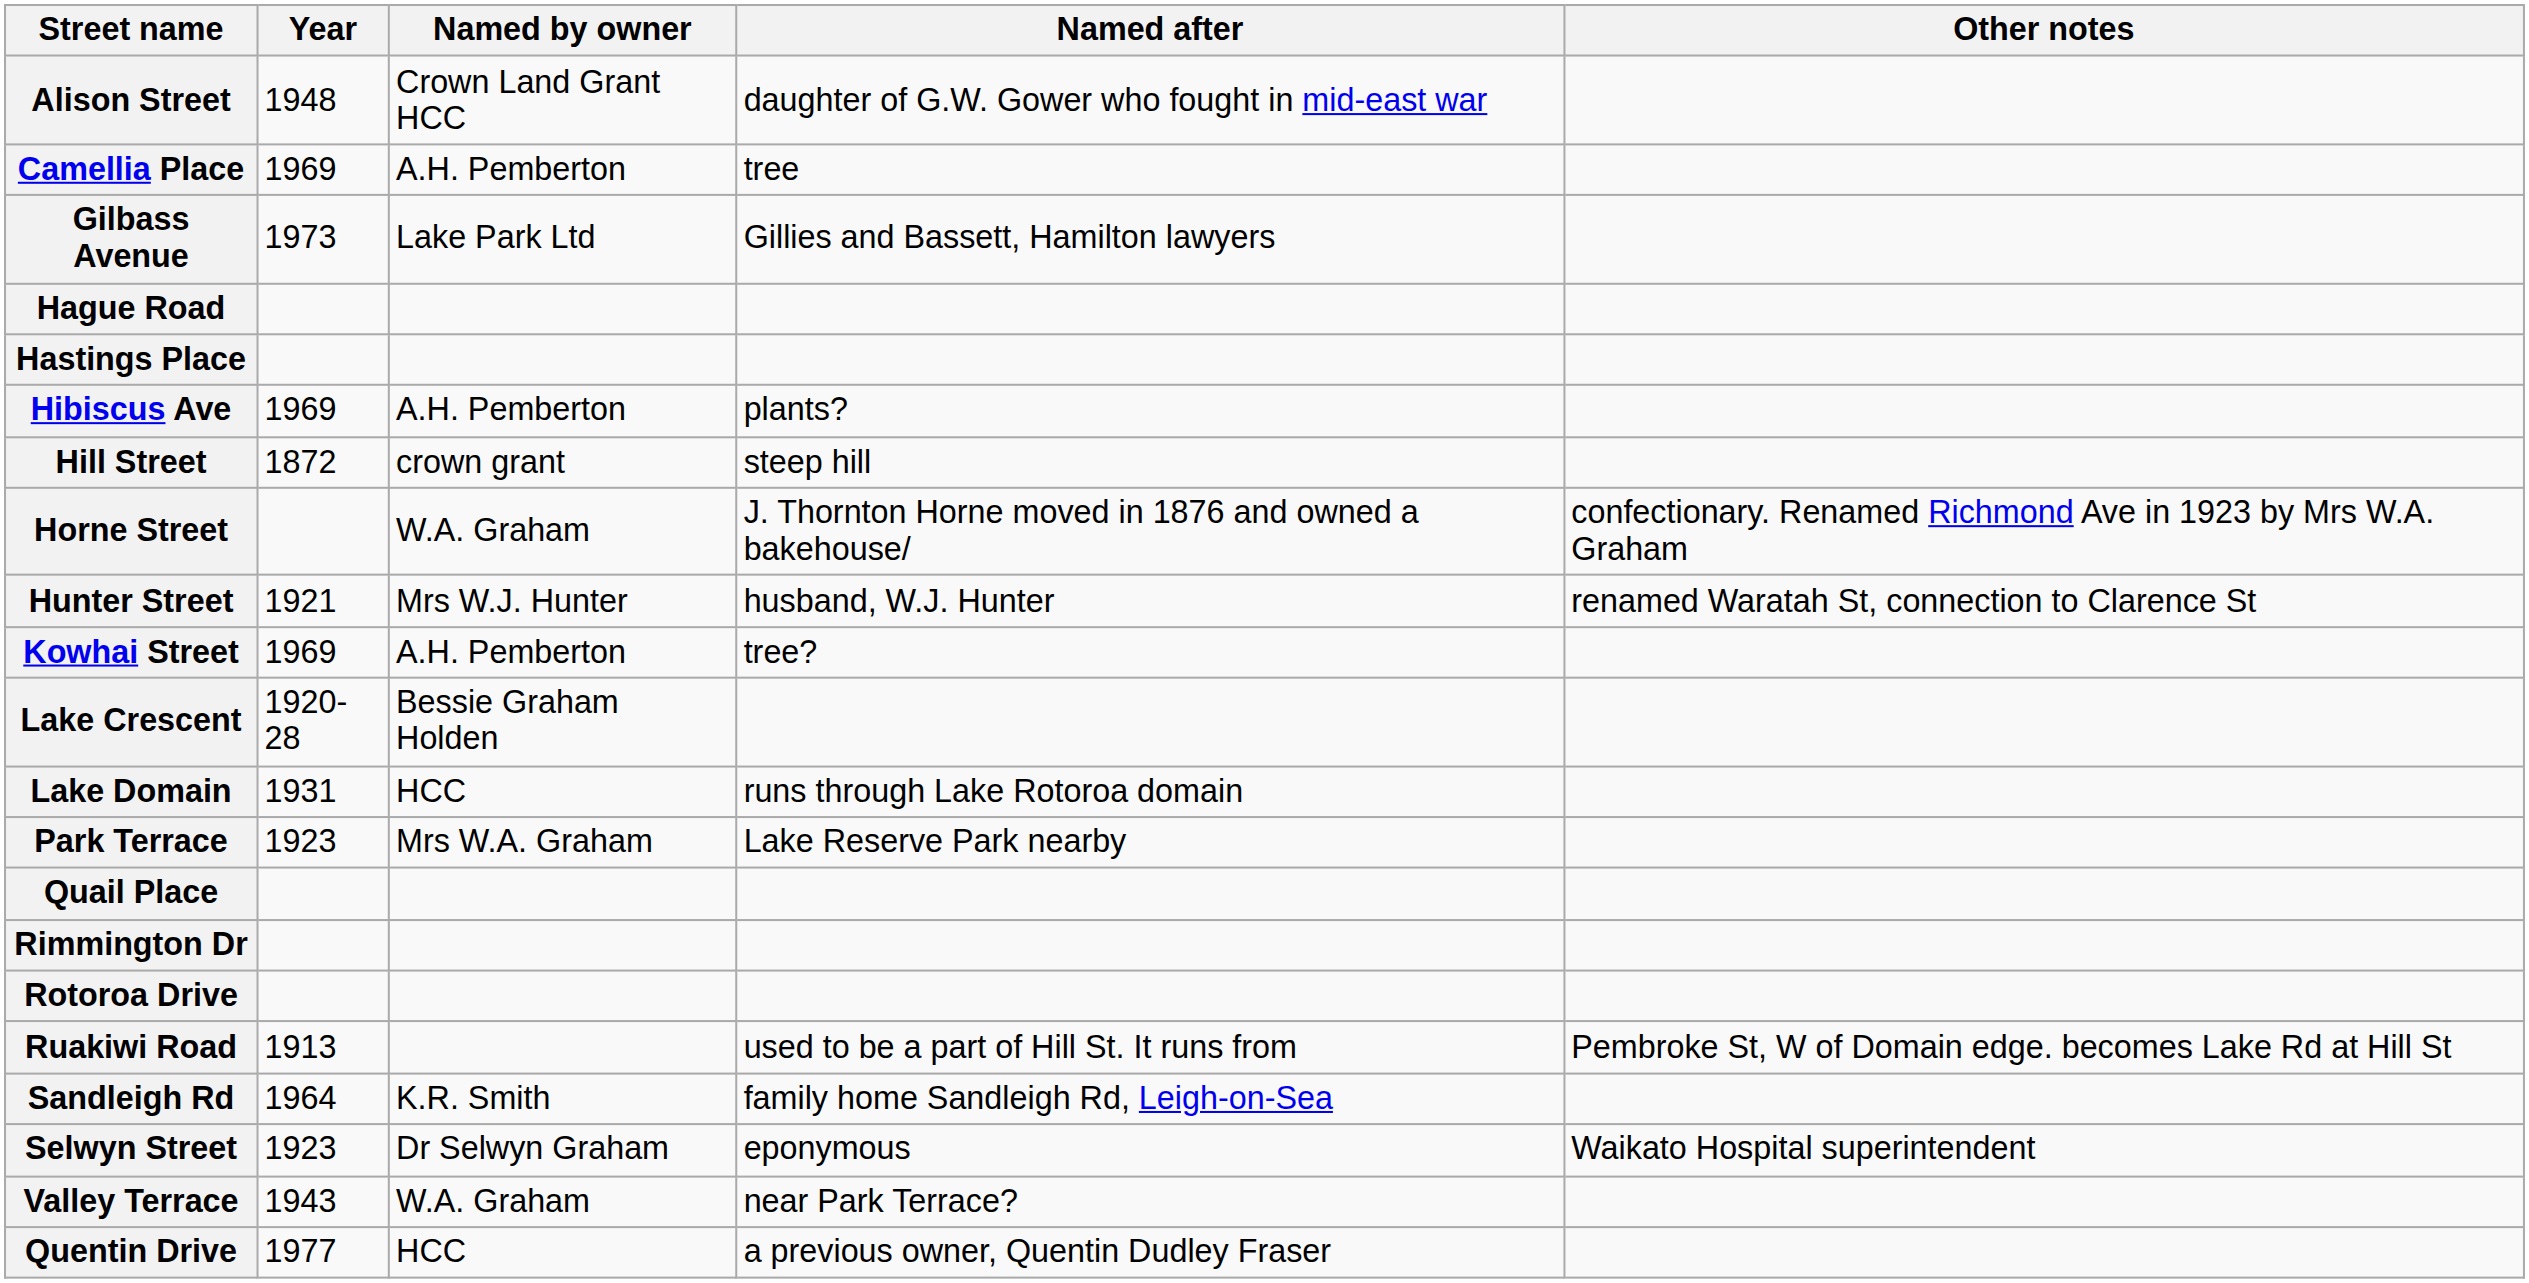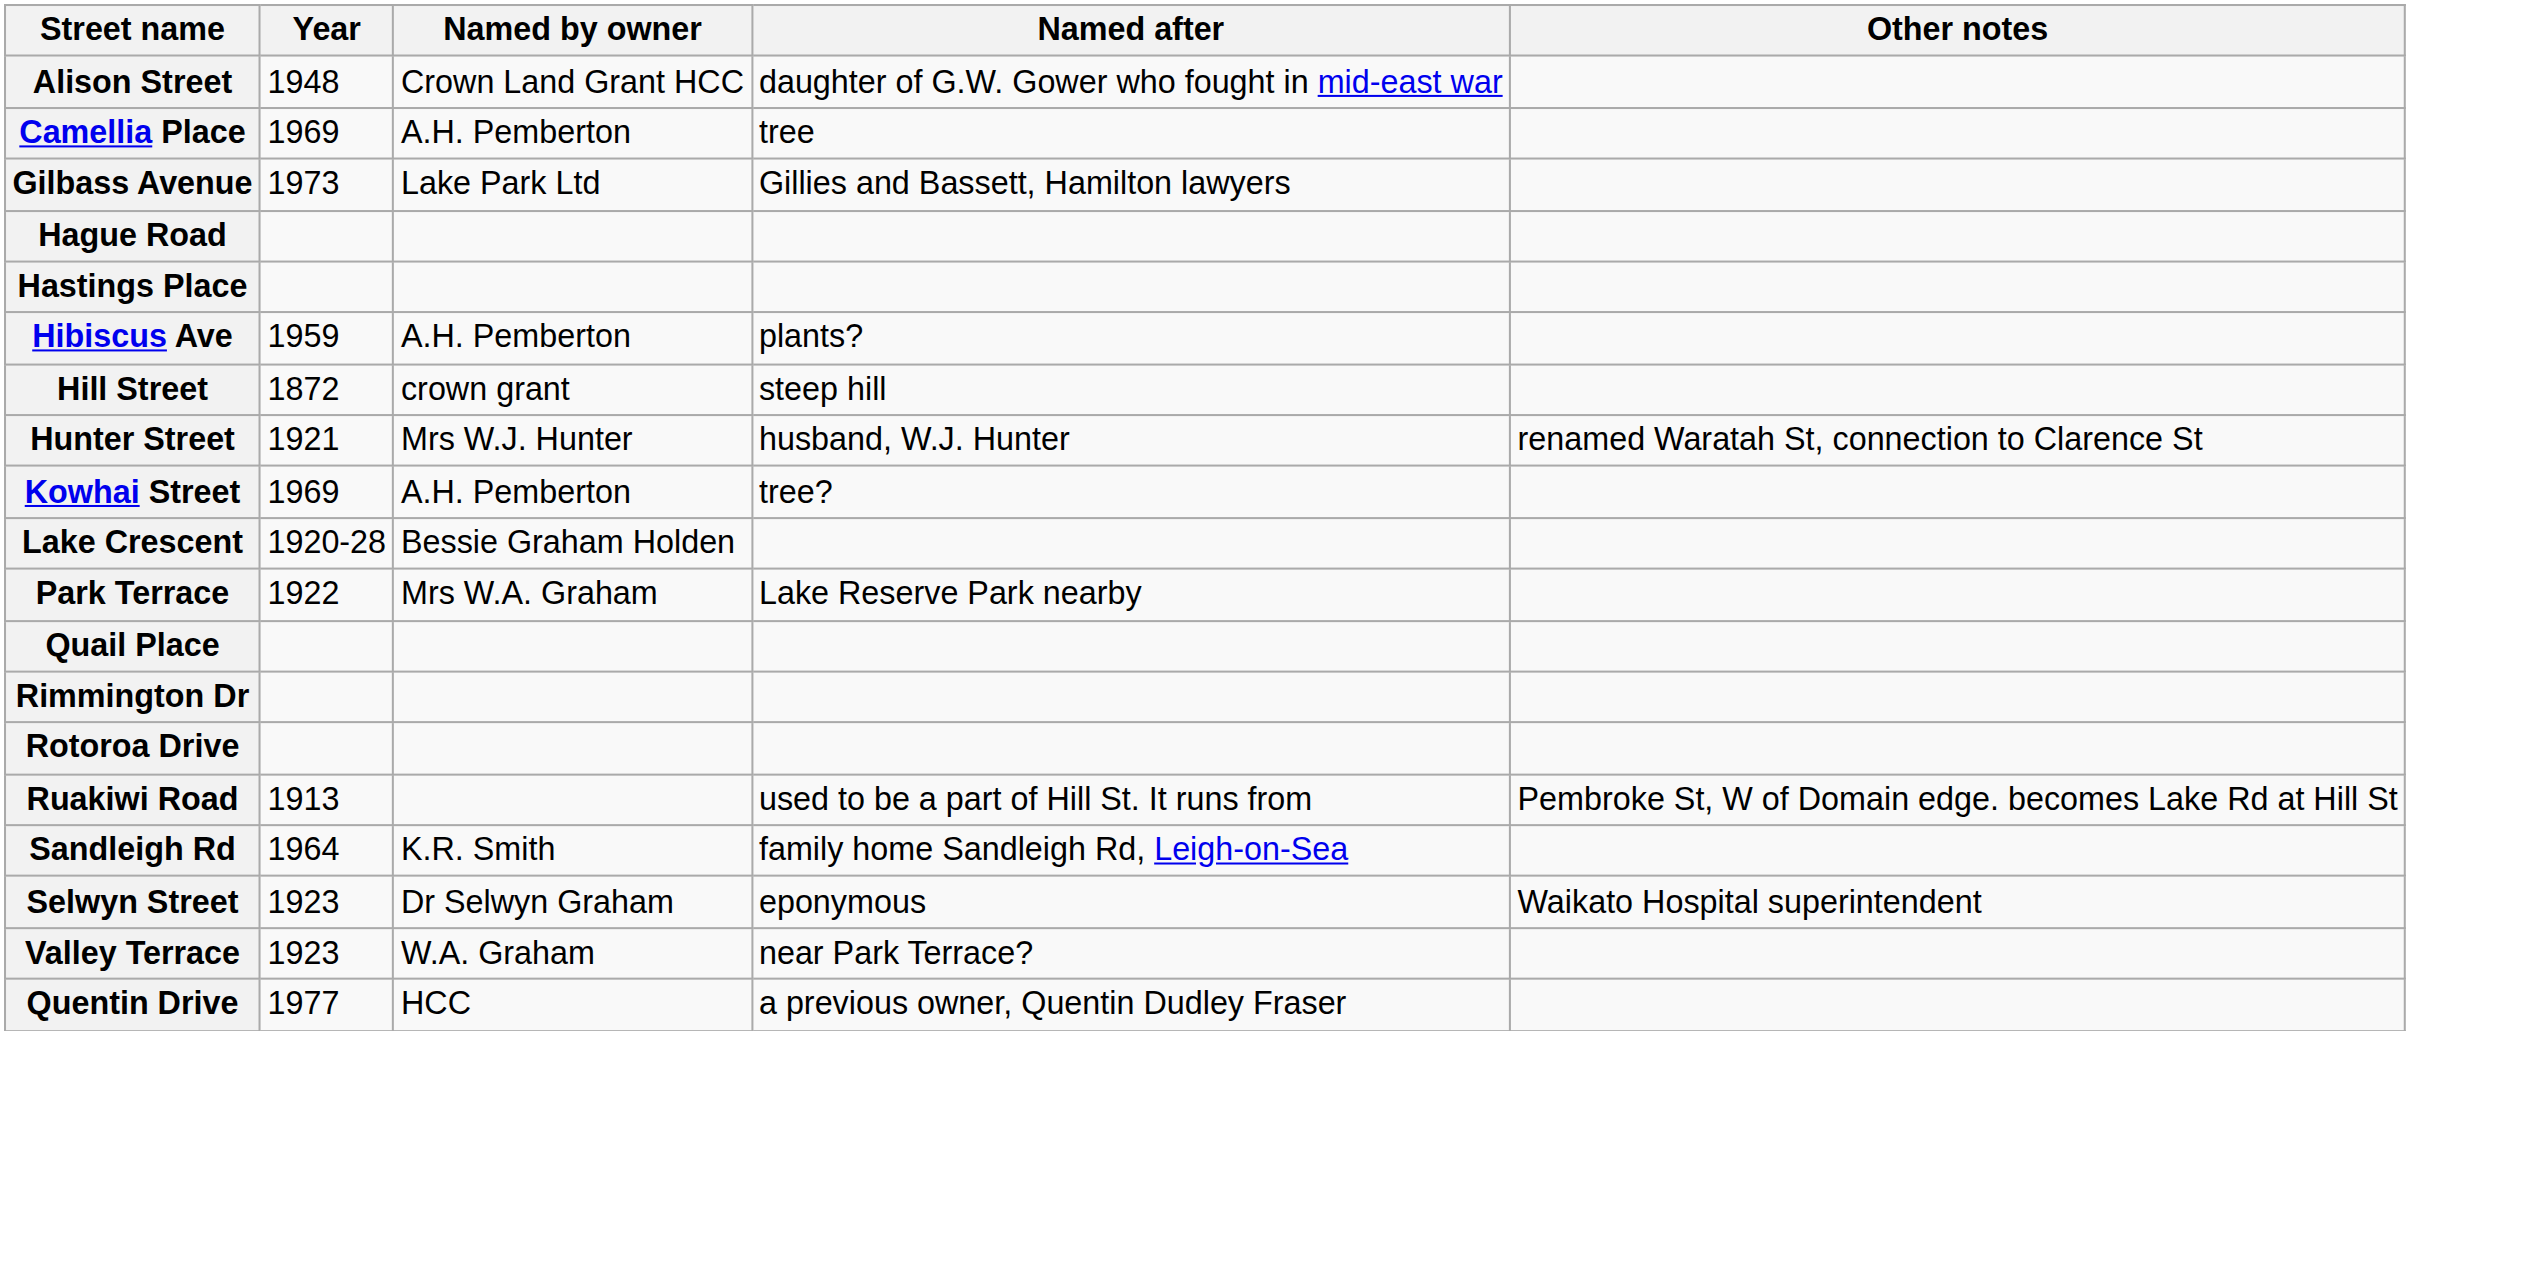 <table class="wikitable sortable" border="1">
 <tr>
 <th>Street name</th>
 <th><strong>Year</strong></th>
 <th><strong>Named by owner</strong></th>
 <th><strong>Named after</strong></th>
 <th><strong>Other notes</strong></th>
 </tr>
 <tr>
 <th>Alison Street</th>
 <td>1948</td>
 <td>Crown Land Grant HCC</td>
 <td>daughter of G.W. Gower who fought in <a href='#'>mid-east war</a></td>
 <td></td>
 </tr>
 <tr>
 <th><a href='#'>Camellia</a> Place</th>
 <td>1969</td>
 <td>A.H. Pemberton</td>
 <td>tree</td>
 <td></td>
 </tr>
 <tr>
 <th>Gilbass Avenue</th>
 <td>1973</td>
 <td>Lake Park Ltd</td>
 <td>Gillies and Bassett, Hamilton lawyers</td>
 <td></td>
 </tr>
 <tr>
 <th>Hague Road</th>
 <td></td>
 <td></td>
 <td></td>
 <td></td>
 </tr>
 <tr>
 <th>Hastings Place</th>
 <td></td>
 <td></td>
 <td></td>
 <td></td>
 </tr>
 <tr>
 <th><a href='#'>Hibiscus</a> Ave</th>
-<td>1969</td>
+<td>1959</td>
 <td>A.H. Pemberton</td>
 <td>plants?</td>
 <td></td>
 </tr>
 <tr>
 <th>Hill Street</th>
 <td>1872</td>
 <td>crown grant</td>
 <td>steep hill</td>
 <td></td>
-</tr>
-<tr>
-<th>Horne Street</th>
-<td></td>
-<td>W.A. Graham</td>
-<td>J. Thornton Horne moved in 1876 and owned a bakehouse/</td>
-<td>confectionary. Renamed <a href='#'>Richmond</a> Ave in 1923 by Mrs W.A. Graham</td>
 </tr>
 <tr>
 <th>Hunter Street</th>
 <td>1921</td>
 <td>Mrs W.J. Hunter</td>
 <td>husband, W.J. Hunter</td>
 <td>renamed Waratah St, connection to Clarence St</td>
 </tr>
 <tr>
 <th><a href='#'>Kowhai</a> Street</th>
 <td>1969</td>
 <td>A.H. Pemberton</td>
 <td>tree?</td>
 <td></td>
 </tr>
 <tr>
 <th>Lake Crescent</th>
 <td>1920-28</td>
 <td>Bessie Graham Holden</td>
 <td></td>
 <td></td>
 </tr>
 <tr>
-<th>Lake Domain</th>
-<td>1931</td>
-<td>HCC</td>
-<td>runs through Lake Rotoroa domain</td>
-<td></td>
-</tr>
-<tr>
 <th>Park Terrace</th>
-<td>1923</td>
+<td>1922</td>
 <td>Mrs W.A. Graham</td>
 <td>Lake Reserve Park nearby</td>
 <td></td>
 </tr>
 <tr>
 <th>Quail Place</th>
 <td></td>
 <td></td>
 <td></td>
 <td></td>
 </tr>
 <tr>
 <th>Rimmington Dr</th>
 <td></td>
 <td></td>
 <td></td>
 <td></td>
 </tr>
 <tr>
 <th>Rotoroa Drive</th>
 <td></td>
 <td></td>
 <td></td>
 <td></td>
 </tr>
 <tr>
 <th>Ruakiwi Road</th>
 <td>1913</td>
 <td></td>
 <td>used to be a part of Hill St. It runs from</td>
 <td>Pembroke St, W of Domain edge. becomes Lake Rd at Hill St</td>
 </tr>
 <tr>
 <th>Sandleigh Rd</th>
 <td>1964</td>
 <td>K.R. Smith</td>
 <td>family home Sandleigh Rd, <a href='#'>Leigh-on-Sea</a></td>
 <td></td>
 </tr>
 <tr>
 <th>Selwyn Street</th>
 <td>1923</td>
 <td>Dr Selwyn Graham</td>
 <td>eponymous</td>
 <td>Waikato Hospital superintendent</td>
 </tr>
 <tr>
 <th>Valley Terrace</th>
-<td>1943</td>
+<td>1923</td>
 <td>W.A. Graham</td>
 <td>near Park Terrace?</td>
 <td></td>
 </tr>
 <tr>
 <th>Quentin Drive</th>
 <td>1977</td>
 <td>HCC</td>
 <td>a previous owner, Quentin Dudley Fraser</td>
 <td></td>
 </tr>
 </table>
